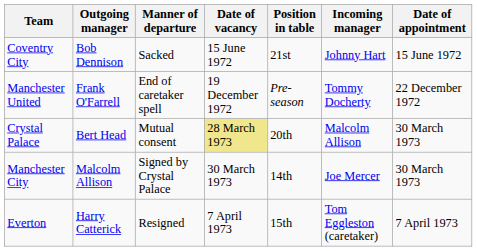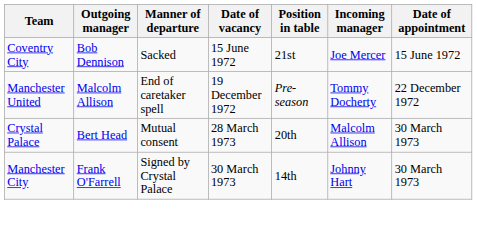 <table class="wikitable">
 <tr>
 <th>Team</th>
 <th>Outgoing manager</th>
 <th>Manner of departure</th>
 <th>Date of vacancy</th>
 <th>Position in table</th>
 <th>Incoming manager</th>
 <th>Date of appointment</th>
 </tr>
 <tr>
 <td><a href='#'>Coventry City</a></td>
 <td> <a href='#'>Bob Dennison</a></td>
 <td>Sacked</td>
 <td>15 June 1972</td>
 <td>21st</td>
-<td> <a href='#'>Johnny Hart</a></td>
+<td> <a href='#'>Joe Mercer</a></td>
 <td>15 June 1972</td>
 </tr>
 <tr>
 <td><a href='#'>Manchester United</a></td>
-<td> <a href='#'>Frank O'Farrell</a></td>
+<td> <a href='#'>Malcolm Allison</a></td>
 <td>End of caretaker spell</td>
 <td>19 December 1972</td>
 <td><em>Pre-season</em></td>
 <td> <a href='#'>Tommy Docherty</a></td>
 <td>22 December 1972</td>
 </tr>
 <tr>
 <td><a href='#'>Crystal Palace</a></td>
 <td> <a href='#'>Bert Head</a></td>
 <td>Mutual consent</td>
-<td style="background: khaki;">28 March 1973</td>
+<td>28 March 1973</td>
 <td>20th</td>
 <td> <a href='#'>Malcolm Allison</a></td>
 <td>30 March 1973</td>
 </tr>
 <tr>
 <td><a href='#'>Manchester City</a></td>
-<td> <a href='#'>Malcolm Allison</a></td>
+<td> <a href='#'>Frank O'Farrell</a></td>
 <td>Signed by Crystal Palace</td>
 <td>30 March 1973</td>
 <td>14th</td>
-<td> <a href='#'>Joe Mercer</a></td>
+<td> <a href='#'>Johnny Hart</a></td>
 <td>30 March 1973</td>
 </tr>
-<tr>
-<td><a href='#'>Everton</a></td>
-<td> <a href='#'>Harry Catterick</a></td>
-<td>Resigned</td>
-<td>7 April 1973</td>
-<td>15th</td>
-<td> <a href='#'>Tom Eggleston</a> (caretaker)</td>
-<td>7 April 1973</td>
-</tr>
 </table>
